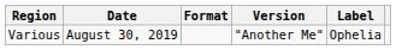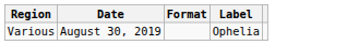 <table class="wikitable plainrowheaders">
 <tr>
 <th>Region</th>
 <th>Date</th>
 <th>Format</th>
-<th>Version</th>
 <th>Label</th>
 <th></th>
 </tr>
 <tr>
 <td scope="row">Various</td>
 <td>August 30, 2019</td>
 <td></td>
-<td>"Another Me"</td>
 <td>Ophelia</td>
 <td></td>
 </tr>
 </table>
